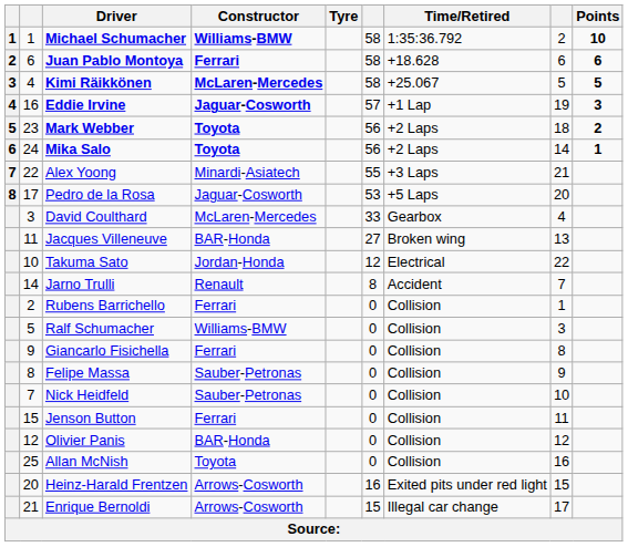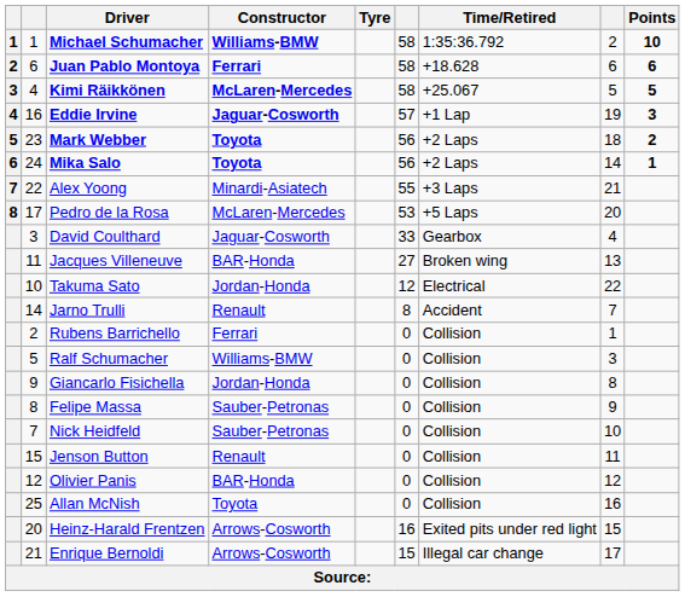 <table class="wikitable sortable" style="font-size: 85%;">
 <tr>
 <th scope="col"></th>
 <th scope="col"></th>
 <th scope="col">Driver</th>
 <th scope="col">Constructor</th>
 <th scope="col">Tyre</th>
 <th scope="col" class="unsortable"></th>
 <th scope="col" class="unsortable">Time/Retired</th>
 <th scope="col"></th>
 <th scope="col">Points</th>
 </tr>
 <tr>
 <th scope="row">1</th>
 <td align="center">1</td>
 <td data-sort-value="SCHM"> <strong><a href='#'>Michael Schumacher</a></strong></td>
 <td><strong><a href='#'>Williams</a>-<a href='#'>BMW</a></strong></td>
 <td></td>
 <td align="center">58</td>
 <td>1:35:36.792</td>
 <td align="center">2</td>
 <td align="center"><strong>10</strong></td>
 </tr>
 <tr>
 <th scope="row">2</th>
 <td align="center">6</td>
 <td data-sort-value="MON"> <strong><a href='#'>Juan Pablo Montoya</a></strong></td>
 <td><strong><a href='#'>Ferrari</a></strong></td>
 <td></td>
 <td align="center">58</td>
 <td>+18.628</td>
 <td align="center">6</td>
 <td align="center"><strong>6</strong></td>
 </tr>
 <tr>
 <th scope="row">3</th>
 <td align="center">4</td>
 <td data-sort-value="RAI"> <strong><a href='#'>Kimi Räikkönen</a></strong></td>
 <td><strong><a href='#'>McLaren</a>-<a href='#'>Mercedes</a></strong></td>
 <td></td>
 <td align="center">58</td>
 <td>+25.067</td>
 <td align="center">5</td>
 <td align="center"><strong>5</strong></td>
 </tr>
 <tr>
 <th scope="row">4</th>
 <td align="center">16</td>
 <td data-sort-value="IRV"> <strong><a href='#'>Eddie Irvine</a></strong></td>
 <td><strong><a href='#'>Jaguar</a>-<a href='#'>Cosworth</a></strong></td>
 <td></td>
 <td align="center">57</td>
 <td>+1 Lap</td>
 <td align="center">19</td>
 <td align="center"><strong>3</strong></td>
 </tr>
 <tr>
 <th scope="row">5</th>
 <td align="center">23</td>
 <td data-sort-value="WEB"> <strong><a href='#'>Mark Webber</a></strong></td>
 <td><strong><a href='#'>Toyota</a></strong></td>
 <td></td>
 <td align="center">56</td>
 <td>+2 Laps</td>
 <td align="center">18</td>
 <td align="center"><strong>2</strong></td>
 </tr>
 <tr>
 <th scope="row">6</th>
 <td align="center">24</td>
 <td data-sort-value="SAL"> <strong><a href='#'>Mika Salo</a></strong></td>
 <td><strong><a href='#'>Toyota</a></strong></td>
 <td></td>
 <td align="center">56</td>
 <td>+2 Laps</td>
 <td align="center">14</td>
 <td align="center"><strong>1</strong></td>
 </tr>
 <tr>
 <th scope="row">7</th>
 <td align="center">22</td>
 <td data-sort-value="YOO"> <a href='#'>Alex Yoong</a></td>
 <td><a href='#'>Minardi</a>-<a href='#'>Asiatech</a></td>
 <td></td>
 <td align="center">55</td>
 <td>+3 Laps</td>
 <td align="center">21</td>
 <td> </td>
 </tr>
 <tr>
 <th scope="row">8</th>
 <td align="center">17</td>
 <td data-sort-value="DLR"> <a href='#'>Pedro de la Rosa</a></td>
-<td><a href='#'>Jaguar</a>-<a href='#'>Cosworth</a></td>
+<td><a href='#'>McLaren</a>-<a href='#'>Mercedes</a></td>
 <td></td>
 <td align="center">53</td>
 <td>+5 Laps</td>
 <td align="center">20</td>
 <td> </td>
 </tr>
 <tr>
 <th data-sort-value="9" scope="row"></th>
 <td align="center">3</td>
 <td data-sort-value="COU"> <a href='#'>David Coulthard</a></td>
-<td><a href='#'>McLaren</a>-<a href='#'>Mercedes</a></td>
+<td><a href='#'>Jaguar</a>-<a href='#'>Cosworth</a></td>
 <td></td>
 <td align="center">33</td>
 <td>Gearbox</td>
 <td align="center">4</td>
 <td> </td>
 </tr>
 <tr>
 <th data-sort-value="10" scope="row"></th>
 <td align="center">11</td>
 <td data-sort-value="VIL"> <a href='#'>Jacques Villeneuve</a></td>
 <td><a href='#'>BAR</a>-<a href='#'>Honda</a></td>
 <td></td>
 <td align="center">27</td>
 <td>Broken wing</td>
 <td align="center">13</td>
 <td> </td>
 </tr>
 <tr>
 <th data-sort-value="11" scope="row"></th>
 <td align="center">10</td>
 <td data-sort-value="SAT"> <a href='#'>Takuma Sato</a></td>
 <td><a href='#'>Jordan</a>-<a href='#'>Honda</a></td>
 <td></td>
 <td align="center">12</td>
 <td>Electrical</td>
 <td align="center">22</td>
 <td> </td>
 </tr>
 <tr>
 <th data-sort-value="12" scope="row"></th>
 <td align="center">14</td>
 <td data-sort-value="TRU"> <a href='#'>Jarno Trulli</a></td>
 <td><a href='#'>Renault</a></td>
 <td></td>
 <td align="center">8</td>
 <td>Accident</td>
 <td align="center">7</td>
 <td> </td>
 </tr>
 <tr>
 <th data-sort-value="13" scope="row"></th>
 <td align="center">2</td>
 <td data-sort-value="BAR"> <a href='#'>Rubens Barrichello</a></td>
 <td><a href='#'>Ferrari</a></td>
 <td></td>
 <td align="center">0</td>
 <td>Collision</td>
 <td align="center">1</td>
 <td> </td>
 </tr>
 <tr>
 <th data-sort-value="14" scope="row"></th>
 <td align="center">5</td>
 <td data-sort-value="SCHR"> <a href='#'>Ralf Schumacher</a></td>
 <td><a href='#'>Williams</a>-<a href='#'>BMW</a></td>
 <td></td>
 <td align="center">0</td>
 <td>Collision</td>
 <td align="center">3</td>
 <td> </td>
 </tr>
 <tr>
 <th data-sort-value="15" scope="row"></th>
 <td align="center">9</td>
 <td data-sort-value="FIS"> <a href='#'>Giancarlo Fisichella</a></td>
-<td><a href='#'>Ferrari</a></td>
+<td><a href='#'>Jordan</a>-<a href='#'>Honda</a></td>
 <td></td>
 <td align="center">0</td>
 <td>Collision</td>
 <td align="center">8</td>
 <td> </td>
 </tr>
 <tr>
 <th data-sort-value="16" scope="row"></th>
 <td align="center">8</td>
 <td data-sort-value="MAS"> <a href='#'>Felipe Massa</a></td>
 <td><a href='#'>Sauber</a>-<a href='#'>Petronas</a></td>
 <td></td>
 <td align="center">0</td>
 <td>Collision</td>
 <td align="center">9</td>
 <td> </td>
 </tr>
 <tr>
 <th data-sort-value="17" scope="row"></th>
 <td align="center">7</td>
 <td data-sort-value="HEI"> <a href='#'>Nick Heidfeld</a></td>
 <td><a href='#'>Sauber</a>-<a href='#'>Petronas</a></td>
 <td></td>
 <td align="center">0</td>
 <td>Collision</td>
 <td align="center">10</td>
 <td> </td>
 </tr>
 <tr>
 <th data-sort-value="18" scope="row"></th>
 <td align="center">15</td>
 <td data-sort-value="BUT"> <a href='#'>Jenson Button</a></td>
-<td><a href='#'>Ferrari</a></td>
+<td><a href='#'>Renault</a></td>
 <td></td>
 <td align="center">0</td>
 <td>Collision</td>
 <td align="center">11</td>
 <td> </td>
 </tr>
 <tr>
 <th data-sort-value="19" scope="row"></th>
 <td align="center">12</td>
 <td data-sort-value="PAN"> <a href='#'>Olivier Panis</a></td>
 <td><a href='#'>BAR</a>-<a href='#'>Honda</a></td>
 <td></td>
 <td align="center">0</td>
 <td>Collision</td>
 <td align="center">12</td>
 <td> </td>
 </tr>
 <tr>
 <th data-sort-value="20" scope="row"></th>
 <td align="center">25</td>
 <td data-sort-value="MCN"> <a href='#'>Allan McNish</a></td>
 <td><a href='#'>Toyota</a></td>
 <td></td>
 <td align="center">0</td>
 <td>Collision</td>
 <td align="center">16</td>
 <td> </td>
 </tr>
 <tr>
 <th data-sort-value="21" scope="row"></th>
 <td align="center">20</td>
 <td data-sort-value="FRE"> <a href='#'>Heinz-Harald Frentzen</a></td>
 <td><a href='#'>Arrows</a>-<a href='#'>Cosworth</a></td>
 <td></td>
 <td align="center">16</td>
 <td>Exited pits under red light</td>
 <td align="center">15</td>
 <td> </td>
 </tr>
 <tr>
 <th data-sort-value="22" scope="row"></th>
 <td align="center">21</td>
 <td data-sort-value="BER"> <a href='#'>Enrique Bernoldi</a></td>
 <td><a href='#'>Arrows</a>-<a href='#'>Cosworth</a></td>
 <td></td>
 <td align="center">15</td>
 <td>Illegal car change</td>
 <td align="center">17</td>
 <td> </td>
 </tr>
 <tr class="sortbottom">
 <th colspan="9">Source:</th>
 </tr>
 </table>
